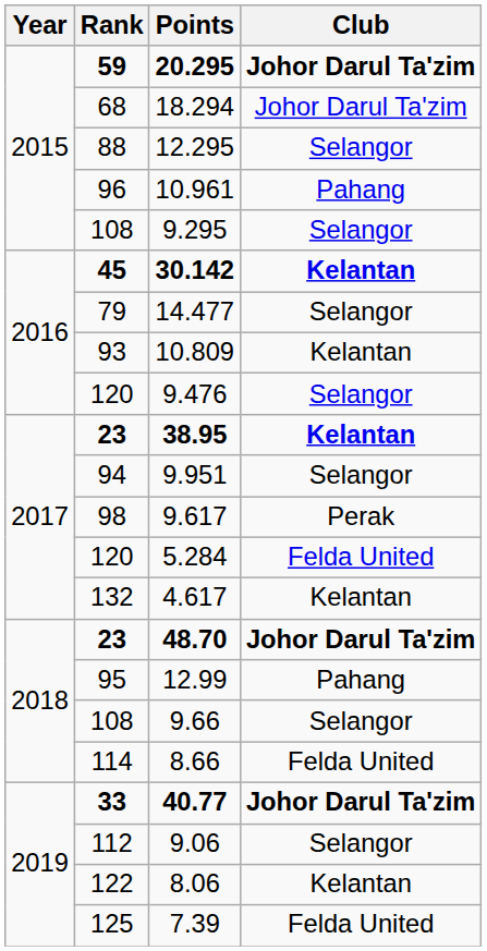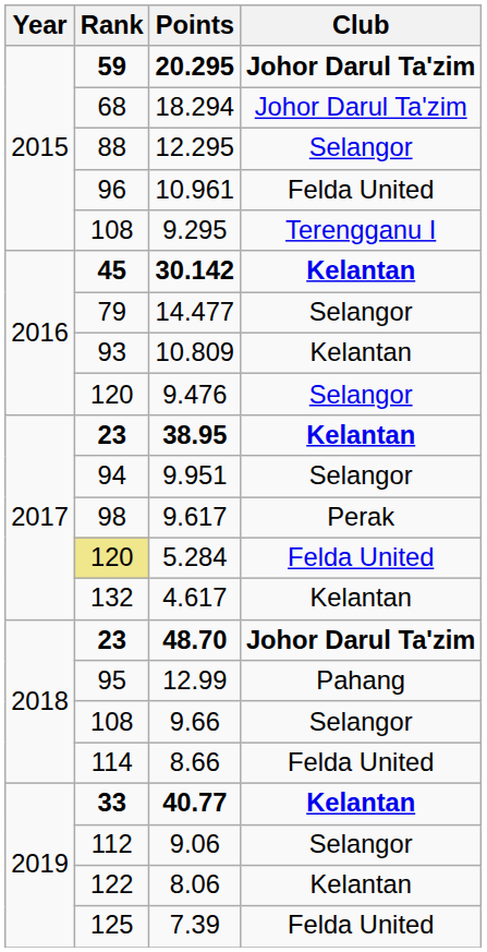 <table class="wikitable" style="text-align: center;">
 <tr>
 <th>Year</th>
 <th>Rank</th>
 <th>Points</th>
 <th>Club</th>
 </tr>
 <tr>
 <td rowspan="5">2015</td>
 <td><strong>59</strong></td>
 <td><strong>20.295</strong></td>
 <td><strong>Johor Darul Ta'zim </strong></td>
 </tr>
 <tr>
 <td>68</td>
 <td>18.294</td>
 <td><a href='#'>Johor Darul Ta'zim</a></td>
 </tr>
 <tr>
 <td>88</td>
 <td>12.295</td>
 <td><a href='#'>Selangor</a></td>
 </tr>
 <tr>
 <td>96</td>
 <td>10.961</td>
-<td><a href='#'>Pahang</a></td>
+<td>Felda United</td>
 </tr>
 <tr>
 <td>108</td>
 <td>9.295</td>
-<td><a href='#'>Selangor</a></td>
+<td><a href='#'>Terengganu I</a></td>
 </tr>
 <tr>
 <td rowspan="4">2016</td>
 <td><strong>45</strong></td>
 <td><strong>30.142</strong></td>
 <td><strong><a href='#'>Kelantan</a></strong></td>
 </tr>
 <tr>
 <td>79</td>
 <td>14.477</td>
 <td>Selangor</td>
 </tr>
 <tr>
 <td>93</td>
 <td>10.809</td>
 <td>Kelantan</td>
 </tr>
 <tr>
 <td>120</td>
 <td>9.476</td>
 <td><a href='#'>Selangor</a></td>
 </tr>
 <tr>
 <td rowspan="5">2017</td>
 <td><strong>23</strong></td>
 <td><strong>38.95</strong></td>
 <td><strong><a href='#'>Kelantan</a></strong></td>
 </tr>
 <tr>
 <td>94</td>
 <td>9.951</td>
 <td>Selangor</td>
 </tr>
 <tr>
 <td>98</td>
 <td>9.617</td>
 <td>Perak</td>
 </tr>
 <tr>
-<td>120</td>
+<td style="background: khaki;">120</td>
 <td>5.284</td>
 <td><a href='#'>Felda United</a></td>
 </tr>
 <tr>
 <td>132</td>
 <td>4.617</td>
 <td>Kelantan</td>
 </tr>
 <tr>
 <td rowspan="4">2018</td>
 <td><strong>23</strong></td>
 <td><strong>48.70</strong></td>
 <td><strong>Johor Darul Ta'zim </strong></td>
 </tr>
 <tr>
 <td>95</td>
 <td>12.99</td>
 <td>Pahang</td>
 </tr>
 <tr>
 <td>108</td>
 <td>9.66</td>
 <td>Selangor</td>
 </tr>
 <tr>
 <td>114</td>
 <td>8.66</td>
 <td>Felda United</td>
 </tr>
 <tr>
 <td rowspan="5">2019</td>
 <td><strong>33</strong></td>
 <td><strong>40.77</strong></td>
-<td><strong>Johor Darul Ta'zim </strong></td>
+<td><strong><a href='#'>Kelantan</a></strong></td>
 </tr>
 <tr>
 <td>112</td>
 <td>9.06</td>
 <td>Selangor</td>
 </tr>
 <tr>
 <td>122</td>
 <td>8.06</td>
 <td>Kelantan</td>
 </tr>
 <tr>
 <td>125</td>
 <td>7.39</td>
 <td>Felda United</td>
 </tr>
 </table>
